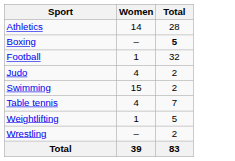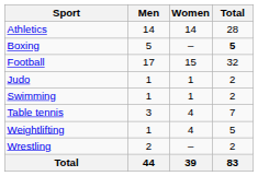 <table class="wikitable sortable" style="text-align:center;">
 <tr>
 <th width=180>Sport</th>
+<th width=55>Men</th>
 <th width=55>Women</th>
 <th width=55>Total</th>
 </tr>
 <tr>
 <td align=left><a href='#'>Athletics</a></td>
 <td>14</td>
+<td>14</td>
 <td>28</td>
 </tr>
 <tr>
 <td align=left><a href='#'>Boxing</a></td>
+<td>5</td>
 <td>–</td>
 <td><strong>5</strong></td>
 </tr>
 <tr>
 <td align=left><a href='#'>Football</a></td>
-<td>1</td>
+<td>17</td>
+<td>15</td>
 <td>32</td>
 </tr>
 <tr>
 <td align=left><a href='#'>Judo</a></td>
-<td>4</td>
+<td>1</td>
+<td>1</td>
 <td>2</td>
 </tr>
 <tr>
 <td align=left><a href='#'>Swimming</a></td>
-<td>15</td>
+<td>1</td>
+<td>1</td>
 <td>2</td>
 </tr>
 <tr>
 <td align=left><a href='#'>Table tennis</a></td>
+<td>3</td>
 <td>4</td>
 <td>7</td>
 </tr>
 <tr>
 <td align=left><a href='#'>Weightlifting</a></td>
 <td>1</td>
+<td>4</td>
 <td>5</td>
 </tr>
 <tr>
 <td align=left><a href='#'>Wrestling</a></td>
+<td>2</td>
 <td>–</td>
 <td>2</td>
 </tr>
 <tr>
 <th>Total</th>
+<th>44</th>
 <th>39</th>
 <th>83</th>
 </tr>
 </table>
